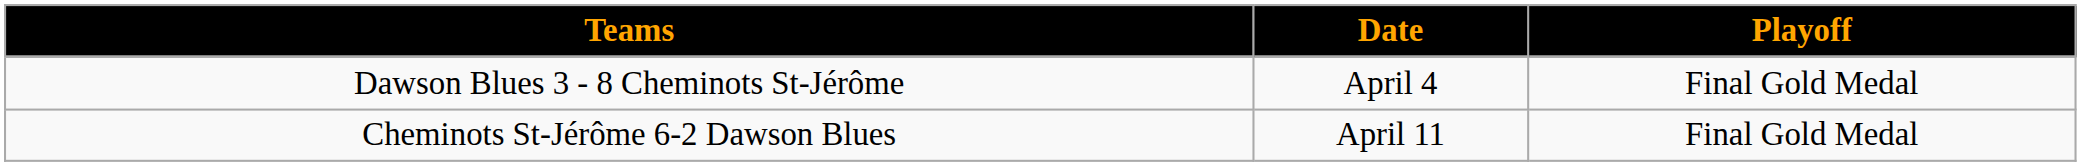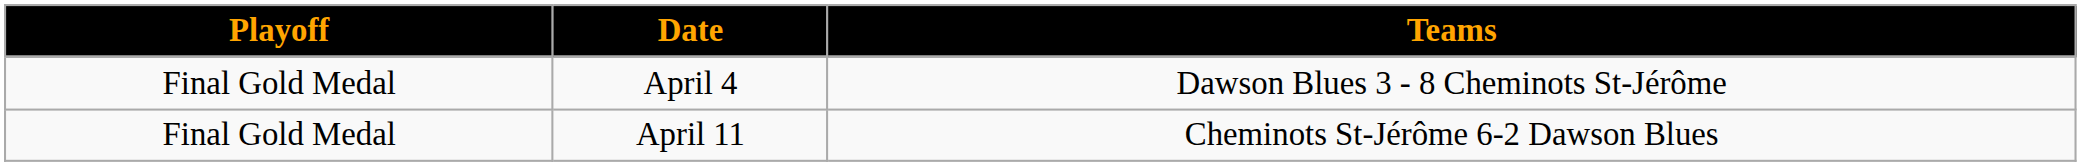 <table class="wikitable" width="80%">
 <tr align="center"  style="background:black;color:orange;">
+<td><strong>Playoff</strong></td>
+<td><strong>Date</strong></td>
 <td><strong>Teams</strong></td>
-<td><strong>Date</strong></td>
-<td><strong>Playoff</strong></td>
 </tr>
 <tr align="center" bgcolor="">
+<td>Final Gold Medal  </td>
+<td>April 4</td>
 <td>Dawson Blues  3 - 8 Cheminots St-Jérôme</td>
-<td>April 4</td>
-<td>Final Gold Medal  </td>
 </tr>
 <tr align="center" bgcolor="">
+<td>Final Gold Medal </td>
+<td>April 11</td>
 <td>Cheminots St-Jérôme 6-2 Dawson Blues</td>
-<td>April 11</td>
-<td>Final Gold Medal </td>
 </tr>
 </table>
